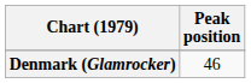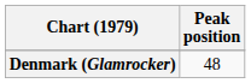 <table class="wikitable unsortable plainrowheaders">
 <tr>
 <th scope="col">Chart (1979)</th>
 <th scope="col">Peak<br>position</th>
 </tr>
 <tr on>
 </tr>
 <tr>
 <th scope= row>Denmark (<em>Glamrocker</em>)</th>
-<td align="center">46</td>
+<td align="center">48</td>
 </tr>
 </table>
